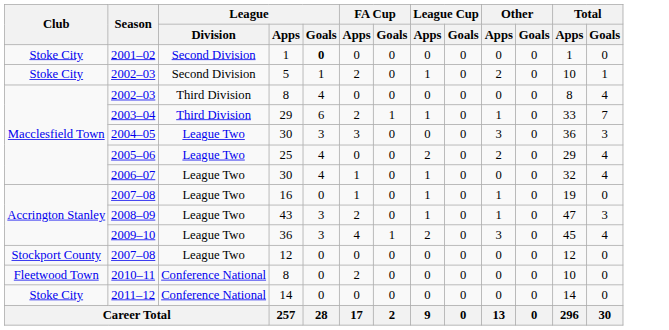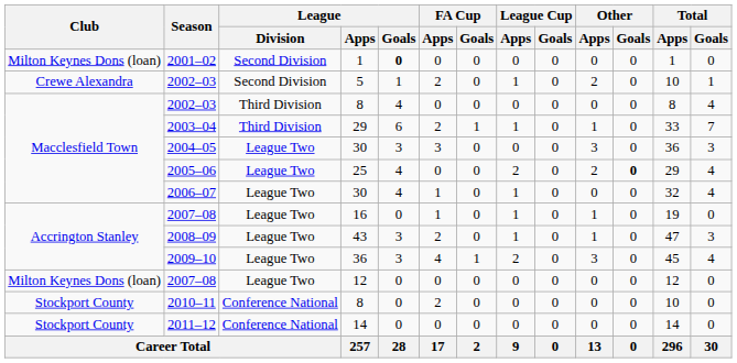 <table class="wikitable" style="text-align: center;">
 <tr>
 <th rowspan="2">Club</th>
 <th rowspan="2">Season</th>
 <th colspan="3">League</th>
 <th colspan="2">FA Cup</th>
 <th colspan="2">League Cup</th>
 <th colspan="2">Other</th>
 <th colspan="2">Total</th>
 </tr>
 <tr>
 <th>Division</th>
 <th>Apps</th>
 <th>Goals</th>
 <th>Apps</th>
 <th>Goals</th>
 <th>Apps</th>
 <th>Goals</th>
 <th>Apps</th>
 <th>Goals</th>
 <th>Apps</th>
 <th>Goals</th>
 </tr>
 <tr>
-<td><a href='#'>Stoke City</a></td>
+<td><a href='#'>Milton Keynes Dons</a> (loan)</td>
 <td><a href='#'>2001–02</a></td>
 <td><a href='#'>Second Division</a></td>
 <td>1</td>
 <td><strong>0</strong></td>
 <td>0</td>
 <td>0</td>
 <td>0</td>
 <td>0</td>
 <td>0</td>
 <td>0</td>
 <td>1</td>
 <td>0</td>
 </tr>
 <tr>
-<td><a href='#'>Stoke City</a></td>
+<td><a href='#'>Crewe Alexandra</a></td>
 <td><a href='#'>2002–03</a></td>
 <td>Second Division</td>
 <td>5</td>
 <td>1</td>
 <td>2</td>
 <td>0</td>
 <td>1</td>
 <td>0</td>
 <td>2</td>
 <td>0</td>
 <td>10</td>
 <td>1</td>
 </tr>
 <tr>
 <td rowspan="5"><a href='#'>Macclesfield Town</a></td>
 <td><a href='#'>2002–03</a></td>
 <td>Third Division</td>
 <td>8</td>
 <td>4</td>
 <td>0</td>
 <td>0</td>
 <td>0</td>
 <td>0</td>
 <td>0</td>
 <td>0</td>
 <td>8</td>
 <td>4</td>
 </tr>
 <tr>
 <td><a href='#'>2003–04</a></td>
 <td><a href='#'>Third Division</a></td>
 <td>29</td>
 <td>6</td>
 <td>2</td>
 <td>1</td>
 <td>1</td>
 <td>0</td>
 <td>1</td>
 <td>0</td>
 <td>33</td>
 <td>7</td>
 </tr>
 <tr>
 <td><a href='#'>2004–05</a></td>
 <td><a href='#'>League Two</a></td>
 <td>30</td>
 <td>3</td>
 <td>3</td>
 <td>0</td>
 <td>0</td>
 <td>0</td>
 <td>3</td>
 <td>0</td>
 <td>36</td>
 <td>3</td>
 </tr>
 <tr>
 <td><a href='#'>2005–06</a></td>
 <td><a href='#'>League Two</a></td>
 <td>25</td>
 <td>4</td>
 <td>0</td>
 <td>0</td>
 <td>2</td>
 <td>0</td>
 <td>2</td>
-<td>0</td>
+<td><strong>0</strong></td>
 <td>29</td>
 <td>4</td>
 </tr>
 <tr>
 <td><a href='#'>2006–07</a></td>
 <td>League Two</td>
 <td>30</td>
 <td>4</td>
 <td>1</td>
 <td>0</td>
 <td>1</td>
 <td>0</td>
 <td>0</td>
 <td>0</td>
 <td>32</td>
 <td>4</td>
 </tr>
 <tr>
 <td rowspan="3"><a href='#'>Accrington Stanley</a></td>
 <td><a href='#'>2007–08</a></td>
 <td>League Two</td>
 <td>16</td>
 <td>0</td>
 <td>1</td>
 <td>0</td>
 <td>1</td>
 <td>0</td>
 <td>1</td>
 <td>0</td>
 <td>19</td>
 <td>0</td>
 </tr>
 <tr>
 <td><a href='#'>2008–09</a></td>
 <td>League Two</td>
 <td>43</td>
 <td>3</td>
 <td>2</td>
 <td>0</td>
 <td>1</td>
 <td>0</td>
 <td>1</td>
 <td>0</td>
 <td>47</td>
 <td>3</td>
 </tr>
 <tr>
 <td><a href='#'>2009–10</a></td>
 <td>League Two</td>
 <td>36</td>
 <td>3</td>
 <td>4</td>
 <td>1</td>
 <td>2</td>
 <td>0</td>
 <td>3</td>
 <td>0</td>
 <td>45</td>
 <td>4</td>
 </tr>
 <tr>
-<td><a href='#'>Stockport County</a></td>
+<td><a href='#'>Milton Keynes Dons</a> (loan)</td>
 <td><a href='#'>2007–08</a></td>
 <td>League Two</td>
 <td>12</td>
 <td>0</td>
 <td>0</td>
 <td>0</td>
 <td>0</td>
 <td>0</td>
 <td>0</td>
 <td>0</td>
 <td>12</td>
 <td>0</td>
 </tr>
 <tr>
-<td><a href='#'>Fleetwood Town</a></td>
+<td><a href='#'>Stockport County</a></td>
 <td><a href='#'>2010–11</a></td>
 <td><a href='#'>Conference National</a></td>
 <td>8</td>
 <td>0</td>
 <td>2</td>
 <td>0</td>
 <td>0</td>
 <td>0</td>
 <td>0</td>
 <td>0</td>
 <td>10</td>
 <td>0</td>
 </tr>
 <tr>
-<td><a href='#'>Stoke City</a></td>
+<td><a href='#'>Stockport County</a></td>
 <td><a href='#'>2011–12</a></td>
 <td><a href='#'>Conference National</a></td>
 <td>14</td>
 <td>0</td>
 <td>0</td>
 <td>0</td>
 <td>0</td>
 <td>0</td>
 <td>0</td>
 <td>0</td>
 <td>14</td>
 <td>0</td>
 </tr>
 <tr>
 <th colspan="3">Career Total</th>
 <th>257</th>
 <th>28</th>
 <th>17</th>
 <th>2</th>
 <th>9</th>
 <th>0</th>
 <th>13</th>
 <th>0</th>
 <th>296</th>
 <th>30</th>
 </tr>
 </table>
